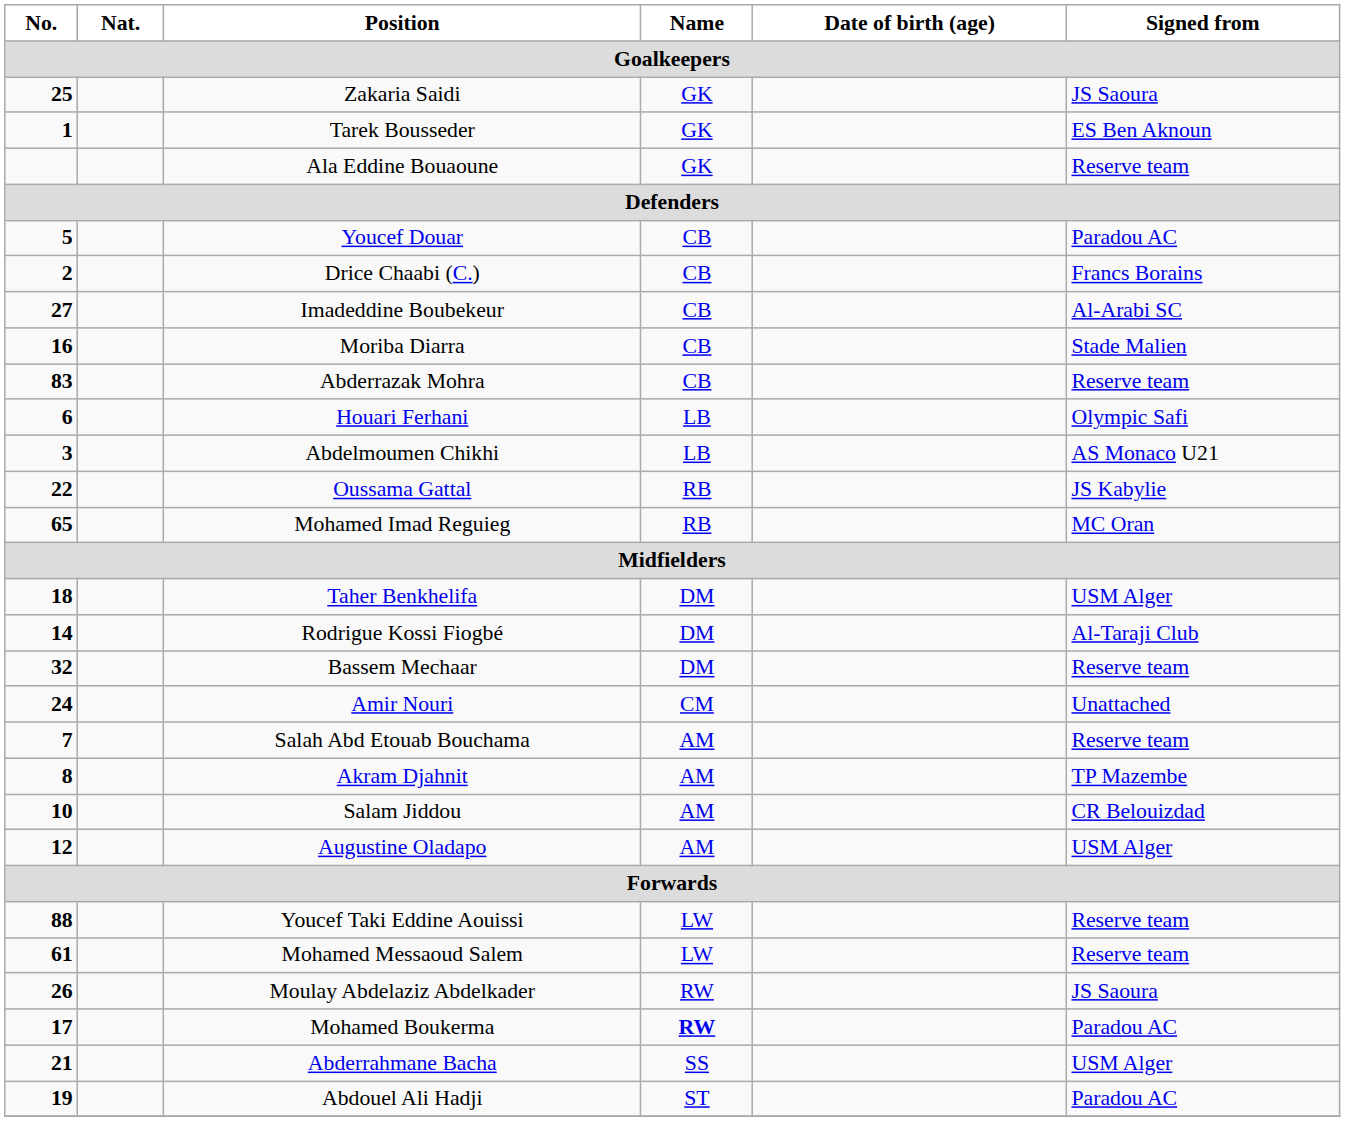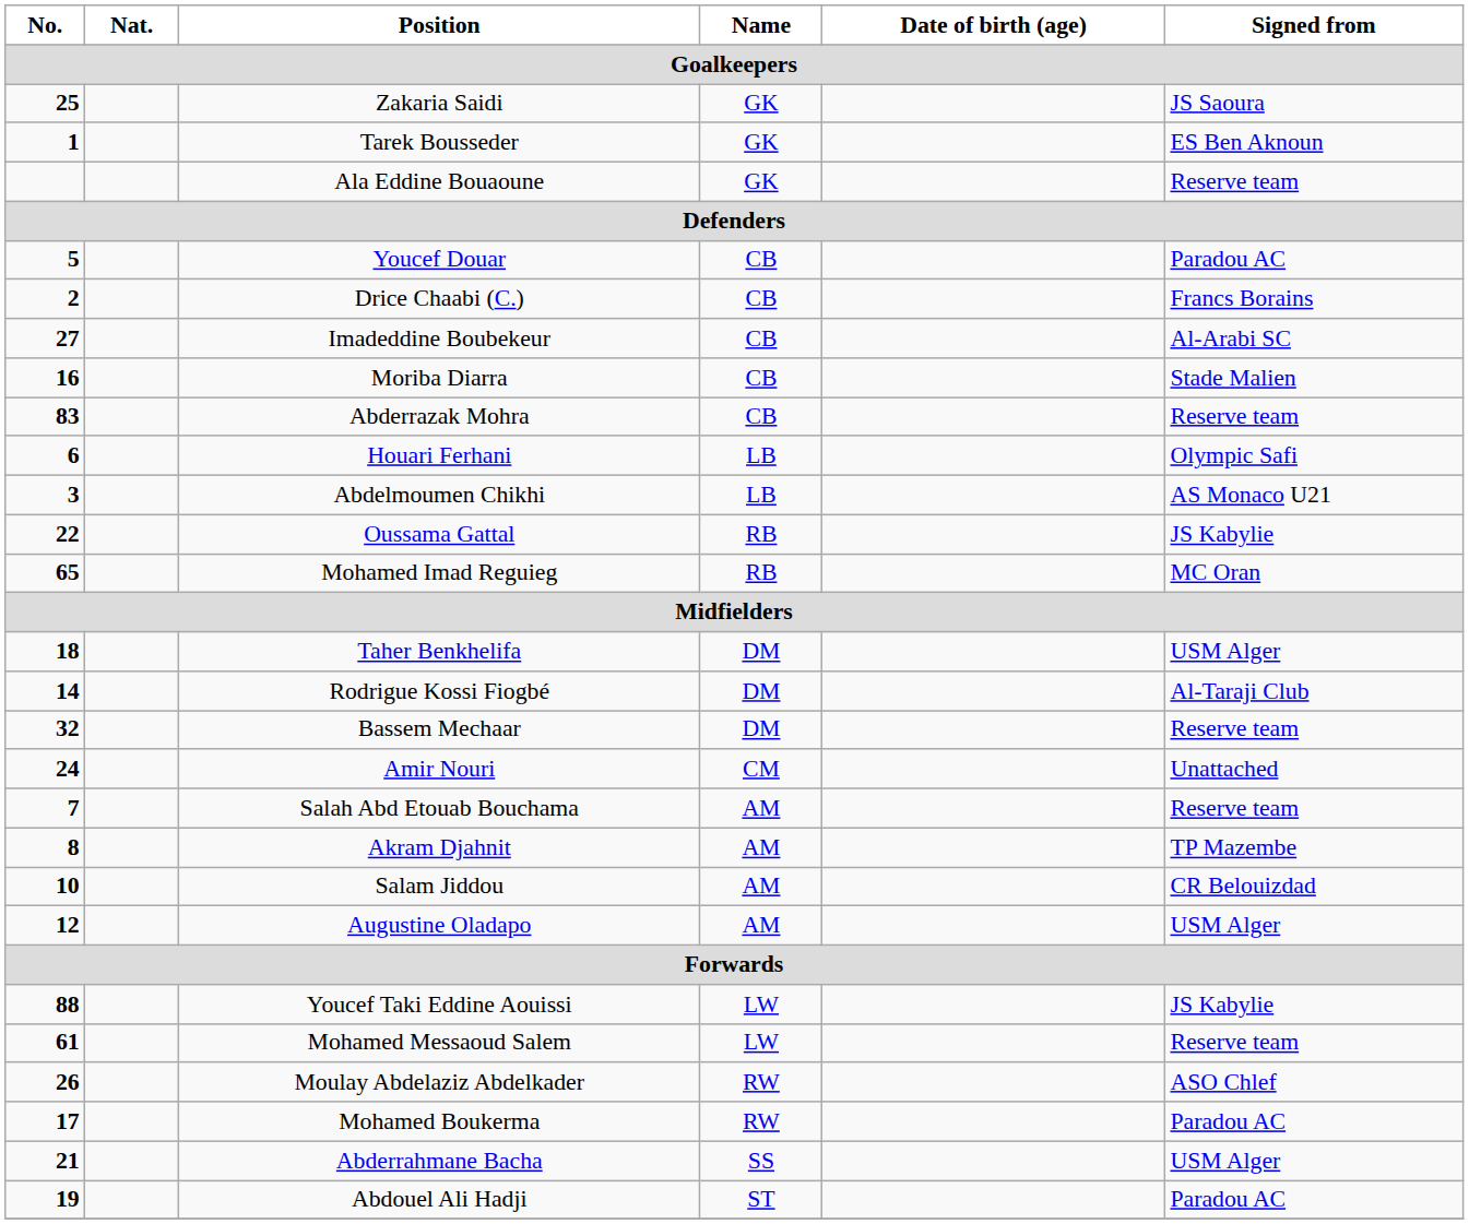 <table class="wikitable" style="text-align:center; font-size:90%; width:70%">
 <tr>
 <th style="background:white; color:black; text-align:center;">No.</th>
 <th style="background:white; color:black; text-align:center;">Nat.</th>
 <th style="background:white; color:black; text-align:center;">Position</th>
 <th style="background:white; color:black; text-align:center;">Name</th>
 <th style="background:white; color:black; text-align:center;">Date of birth (age)</th>
 <th style="background:white; color:black; text-align:center;">Signed from</th>
 </tr>
 <tr>
 <th colspan=10 style="background:#DCDCDC; text-align:center;">Goalkeepers</th>
 </tr>
 <tr>
 <td style="text-align:right"><strong>25</strong></td>
 <td></td>
 <td>Zakaria Saidi</td>
 <td><a href='#'>GK</a></td>
 <td></td>
 <td style="text-align:left"> <a href='#'>JS Saoura</a></td>
 </tr>
 <tr>
 <td style="text-align:right"><strong>1</strong></td>
 <td></td>
 <td>Tarek Bousseder</td>
 <td><a href='#'>GK</a></td>
 <td></td>
 <td style="text-align:left"> <a href='#'>ES Ben Aknoun</a></td>
 </tr>
 <tr>
 <td></td>
 <td></td>
 <td>Ala Eddine Bouaoune</td>
 <td><a href='#'>GK</a></td>
 <td></td>
 <td style="text-align:left"> <a href='#'>Reserve team</a></td>
 </tr>
 <tr>
 <th colspan=10 style="background:#DCDCDC; text-align:center;">Defenders</th>
 </tr>
 <tr>
 <td style="text-align:right"><strong>5</strong></td>
 <td></td>
 <td><a href='#'>Youcef Douar</a></td>
 <td><a href='#'>CB</a></td>
 <td></td>
 <td style="text-align:left"> <a href='#'>Paradou AC</a></td>
 </tr>
 <tr>
 <td style="text-align:right"><strong>2</strong></td>
 <td></td>
 <td>Drice Chaabi (<a href='#'>C.</a>)</td>
 <td><a href='#'>CB</a></td>
 <td></td>
 <td style="text-align:left"> <a href='#'>Francs Borains</a></td>
 </tr>
 <tr>
 <td style="text-align:right"><strong>27</strong></td>
 <td></td>
 <td>Imadeddine Boubekeur</td>
 <td><a href='#'>CB</a></td>
 <td></td>
 <td style="text-align:left"> <a href='#'>Al-Arabi SC</a></td>
 </tr>
 <tr>
 <td style="text-align:right"><strong>16</strong></td>
 <td></td>
 <td>Moriba Diarra</td>
 <td><a href='#'>CB</a></td>
 <td></td>
 <td style="text-align:left"> <a href='#'>Stade Malien</a></td>
 </tr>
 <tr>
 <td style="text-align:right"><strong>83</strong></td>
 <td></td>
 <td>Abderrazak Mohra</td>
 <td><a href='#'>CB</a></td>
 <td></td>
 <td style="text-align:left"> <a href='#'>Reserve team</a></td>
 </tr>
 <tr>
 <td style="text-align:right"><strong>6</strong></td>
 <td></td>
 <td><a href='#'>Houari Ferhani</a></td>
 <td><a href='#'>LB</a></td>
 <td></td>
 <td style="text-align:left"> <a href='#'>Olympic Safi</a></td>
 </tr>
 <tr>
 <td style="text-align:right"><strong>3</strong></td>
 <td></td>
 <td>Abdelmoumen Chikhi</td>
 <td><a href='#'>LB</a></td>
 <td></td>
 <td style="text-align:left"> <a href='#'>AS Monaco</a> U21</td>
 </tr>
 <tr>
 <td style="text-align:right"><strong>22</strong></td>
 <td></td>
 <td><a href='#'>Oussama Gattal</a></td>
 <td><a href='#'>RB</a></td>
 <td></td>
 <td style="text-align:left"> <a href='#'>JS Kabylie</a></td>
 </tr>
 <tr>
 <td style="text-align:right"><strong>65</strong></td>
 <td></td>
 <td>Mohamed Imad Reguieg</td>
 <td><a href='#'>RB</a></td>
 <td></td>
 <td style="text-align:left"> <a href='#'>MC Oran</a></td>
 </tr>
 <tr>
 <th colspan=10 style="background:#DCDCDC; text-align:center;">Midfielders</th>
 </tr>
 <tr>
 <td style="text-align:right"><strong>18</strong></td>
 <td></td>
 <td><a href='#'>Taher Benkhelifa</a></td>
 <td><a href='#'>DM</a></td>
 <td></td>
 <td style="text-align:left"> <a href='#'>USM Alger</a></td>
 </tr>
 <tr>
 <td style="text-align:right"><strong>14</strong></td>
 <td></td>
 <td>Rodrigue Kossi Fiogbé</td>
 <td><a href='#'>DM</a></td>
 <td></td>
 <td style="text-align:left"> <a href='#'>Al-Taraji Club</a></td>
 </tr>
 <tr>
 <td style="text-align:right"><strong>32</strong></td>
 <td></td>
 <td>Bassem Mechaar</td>
 <td><a href='#'>DM</a></td>
 <td></td>
 <td style="text-align:left"> <a href='#'>Reserve team</a></td>
 </tr>
 <tr>
 <td style="text-align:right"><strong>24</strong></td>
 <td></td>
 <td><a href='#'>Amir Nouri</a></td>
 <td><a href='#'>CM</a></td>
 <td></td>
 <td style="text-align:left"><a href='#'>Unattached</a></td>
 </tr>
 <tr>
 <td style="text-align:right"><strong>7</strong></td>
 <td></td>
 <td>Salah Abd Etouab Bouchama</td>
 <td><a href='#'>AM</a></td>
 <td></td>
 <td style="text-align:left"> <a href='#'>Reserve team</a></td>
 </tr>
 <tr>
 <td style="text-align:right"><strong>8</strong></td>
 <td></td>
 <td><a href='#'>Akram Djahnit</a></td>
 <td><a href='#'>AM</a></td>
 <td></td>
 <td style="text-align:left"> <a href='#'>TP Mazembe</a></td>
 </tr>
 <tr>
 <td style="text-align:right"><strong>10</strong></td>
 <td></td>
 <td>Salam Jiddou</td>
 <td><a href='#'>AM</a></td>
 <td></td>
 <td style="text-align:left"> <a href='#'>CR Belouizdad</a></td>
 </tr>
 <tr>
 <td style="text-align:right"><strong>12</strong></td>
 <td></td>
 <td><a href='#'>Augustine Oladapo</a></td>
 <td><a href='#'>AM</a></td>
 <td></td>
 <td style="text-align:left"> <a href='#'>USM Alger</a></td>
 </tr>
 <tr>
 <th colspan=10 style="background:#DCDCDC; text-align:center;">Forwards</th>
 </tr>
 <tr>
 <td style="text-align:right"><strong>88</strong></td>
 <td></td>
 <td>Youcef Taki Eddine Aouissi</td>
 <td><a href='#'>LW</a></td>
 <td></td>
-<td style="text-align:left"> <a href='#'>Reserve team</a></td>
+<td style="text-align:left"> <a href='#'>JS Kabylie</a></td>
 </tr>
 <tr>
 <td style="text-align:right"><strong>61</strong></td>
 <td></td>
 <td>Mohamed Messaoud Salem</td>
 <td><a href='#'>LW</a></td>
 <td></td>
 <td style="text-align:left"> <a href='#'>Reserve team</a></td>
 </tr>
 <tr>
 <td style="text-align:right"><strong>26</strong></td>
 <td></td>
 <td>Moulay Abdelaziz Abdelkader</td>
 <td><a href='#'>RW</a></td>
 <td></td>
-<td style="text-align:left"> <a href='#'>JS Saoura</a></td>
+<td style="text-align:left"> <a href='#'>ASO Chlef</a></td>
 </tr>
 <tr>
 <td style="text-align:right"><strong>17</strong></td>
 <td></td>
 <td>Mohamed Boukerma</td>
-<td><strong><a href='#'>RW</a></strong></td>
+<td><a href='#'>RW</a></td>
 <td></td>
 <td style="text-align:left"> <a href='#'>Paradou AC</a></td>
 </tr>
 <tr>
 <td style="text-align:right"><strong>21</strong></td>
 <td></td>
 <td><a href='#'>Abderrahmane Bacha</a></td>
 <td><a href='#'>SS</a></td>
 <td></td>
 <td style="text-align:left"> <a href='#'>USM Alger</a></td>
 </tr>
 <tr>
 <td style="text-align:right"><strong>19</strong></td>
 <td></td>
 <td>Abdouel Ali Hadji</td>
 <td><a href='#'>ST</a></td>
 <td></td>
 <td style="text-align:left"> <a href='#'>Paradou AC</a></td>
 </tr>
 <tr>
 </tr>
 </table>
